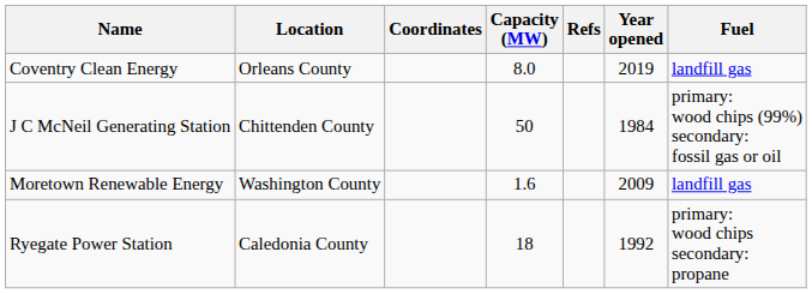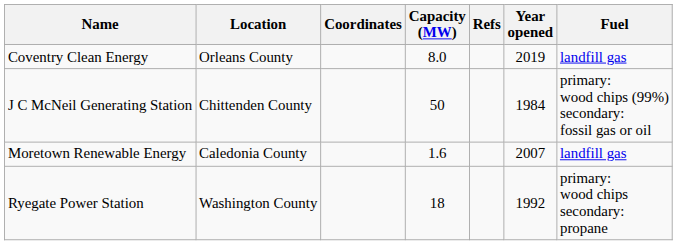 <table class="wikitable sortable">
 <tr>
 <th>Name</th>
 <th>Location</th>
 <th>Coordinates</th>
 <th>Capacity<br>(<a href='#'>MW</a>)</th>
 <th>Refs</th>
 <th>Year<br>opened</th>
 <th>Fuel</th>
 </tr>
 <tr>
 <td>Coventry Clean Energy</td>
 <td>Orleans County</td>
 <td></td>
 <td align="center">8.0</td>
 <td></td>
 <td align="center">2019</td>
 <td><a href='#'>landfill gas</a></td>
 </tr>
 <tr>
 <td>J C McNeil Generating Station</td>
 <td>Chittenden County</td>
 <td></td>
 <td align="center">50</td>
 <td></td>
 <td align="center">1984</td>
 <td>primary:<br>wood chips (99%)<br>secondary:<br> fossil gas or oil</td>
 </tr>
 <tr>
 <td>Moretown Renewable Energy</td>
-<td>Washington County</td>
+<td>Caledonia County</td>
 <td></td>
 <td align="center">1.6</td>
 <td></td>
-<td align="center">2009</td>
+<td align="center">2007</td>
 <td><a href='#'>landfill gas</a></td>
 </tr>
 <tr>
 <td>Ryegate Power Station</td>
-<td>Caledonia County</td>
+<td>Washington County</td>
 <td></td>
 <td align="center">18</td>
 <td></td>
 <td align="center">1992</td>
 <td>primary:<br>wood chips<br>secondary:<br>propane</td>
 </tr>
 </table>
